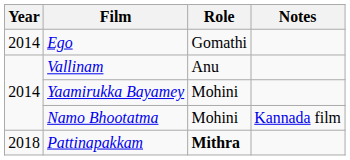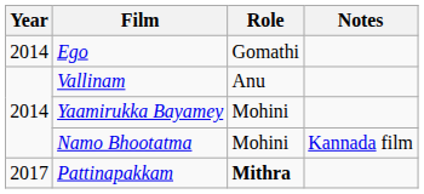 <table class="wikitable sortable">
 <tr>
 <th>Year</th>
 <th>Film</th>
 <th>Role</th>
 <th>Notes</th>
 </tr>
 <tr>
 <td>2014</td>
 <td><em><a href='#'>Ego</a></em></td>
 <td>Gomathi</td>
 <td></td>
 </tr>
 <tr>
 <td rowspan="3">2014</td>
 <td><em><a href='#'>Vallinam</a></em></td>
 <td>Anu</td>
 <td></td>
 </tr>
 <tr>
 <td><em><a href='#'>Yaamirukka Bayamey</a></em></td>
 <td>Mohini</td>
 <td></td>
 </tr>
 <tr>
 <td><em><a href='#'>Namo Bhootatma</a></em></td>
 <td>Mohini</td>
 <td><a href='#'>Kannada</a> film</td>
 </tr>
 <tr>
-<td>2018</td>
+<td>2017</td>
 <td><em><a href='#'>Pattinapakkam</a></em></td>
 <td><strong>Mithra</strong></td>
 <td></td>
 </tr>
 </table>
